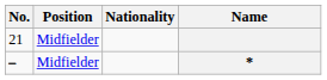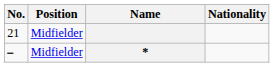 <table class="wikitable sortable plainrowheaders" style="text-align:center">
 <tr>
 <th scope="col">No.</th>
 <th scope="col">Position</th>
+<th width="150" scope="col">Name</th>
 <th scope="col">Nationality</th>
-<th width="150" scope="col">Name</th>
 </tr>
 <tr>
 <td align="left">21</td>
 <td align="left"><a href='#'>Midfielder</a></td>
+<th scope="row"></th>
 <td align="left"></td>
-<th scope="row"></th>
 </tr>
 <tr>
 <td align="left"><s>–</s> </td>
 <td align="left"><a href='#'>Midfielder</a></td>
+<th scope="row"><em></em> *</th>
 <td align="left"></td>
-<th scope="row"><em></em> *</th>
 </tr>
 </table>
